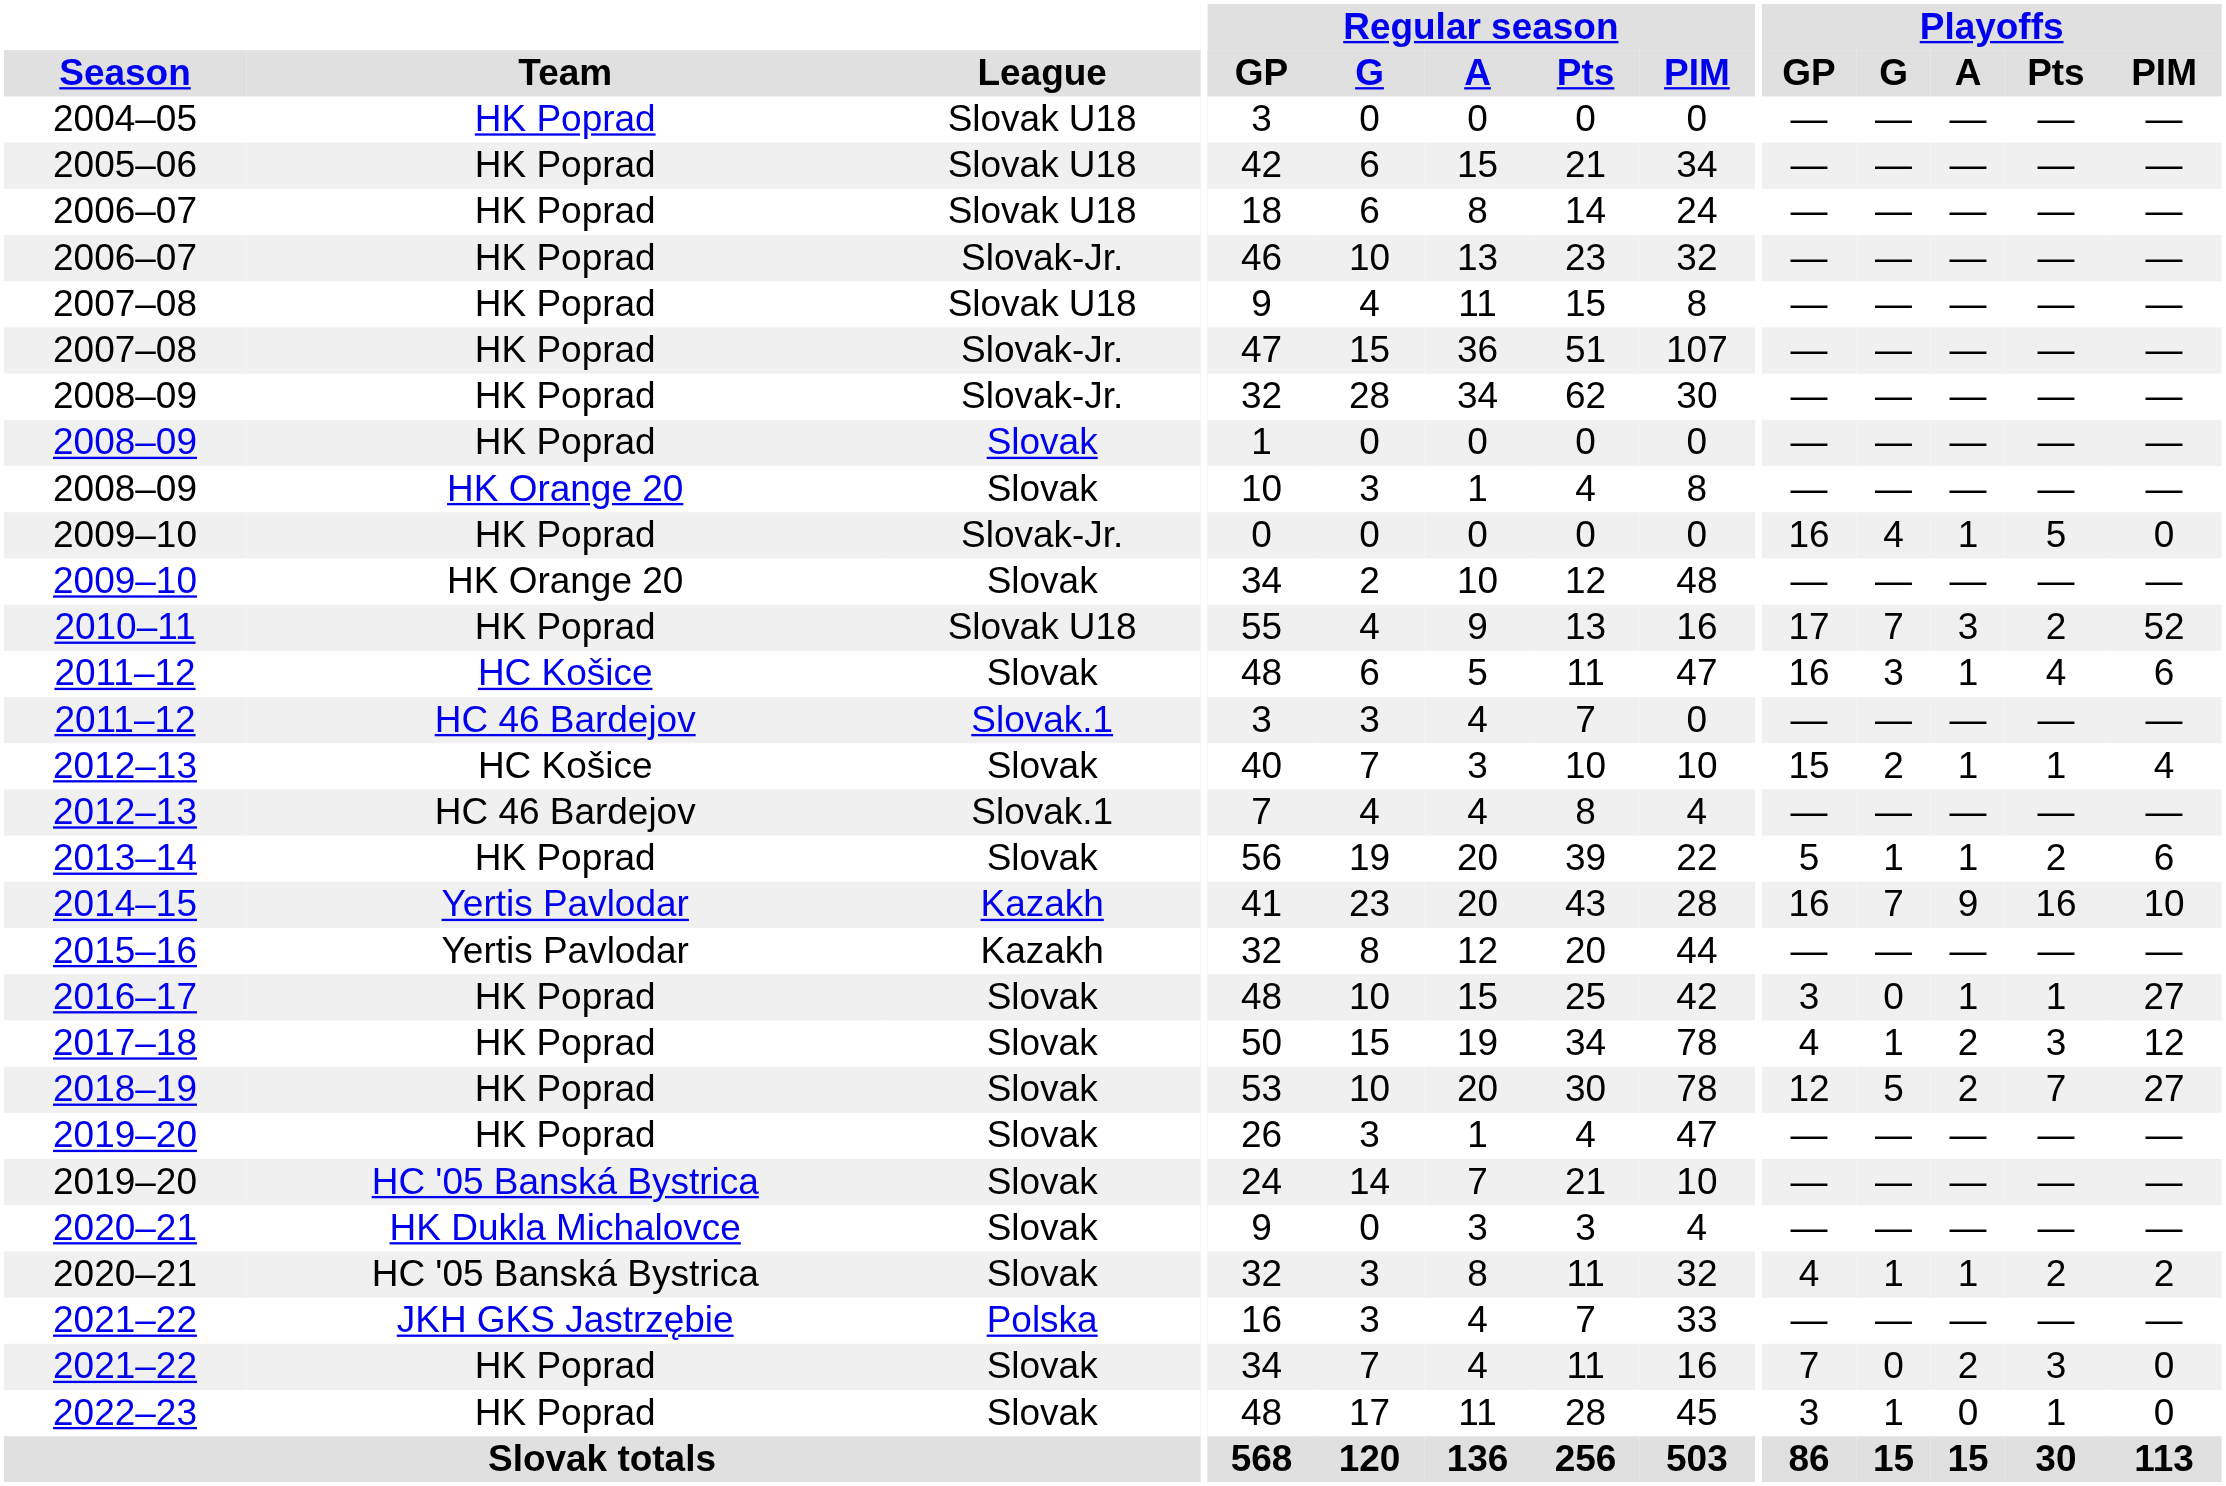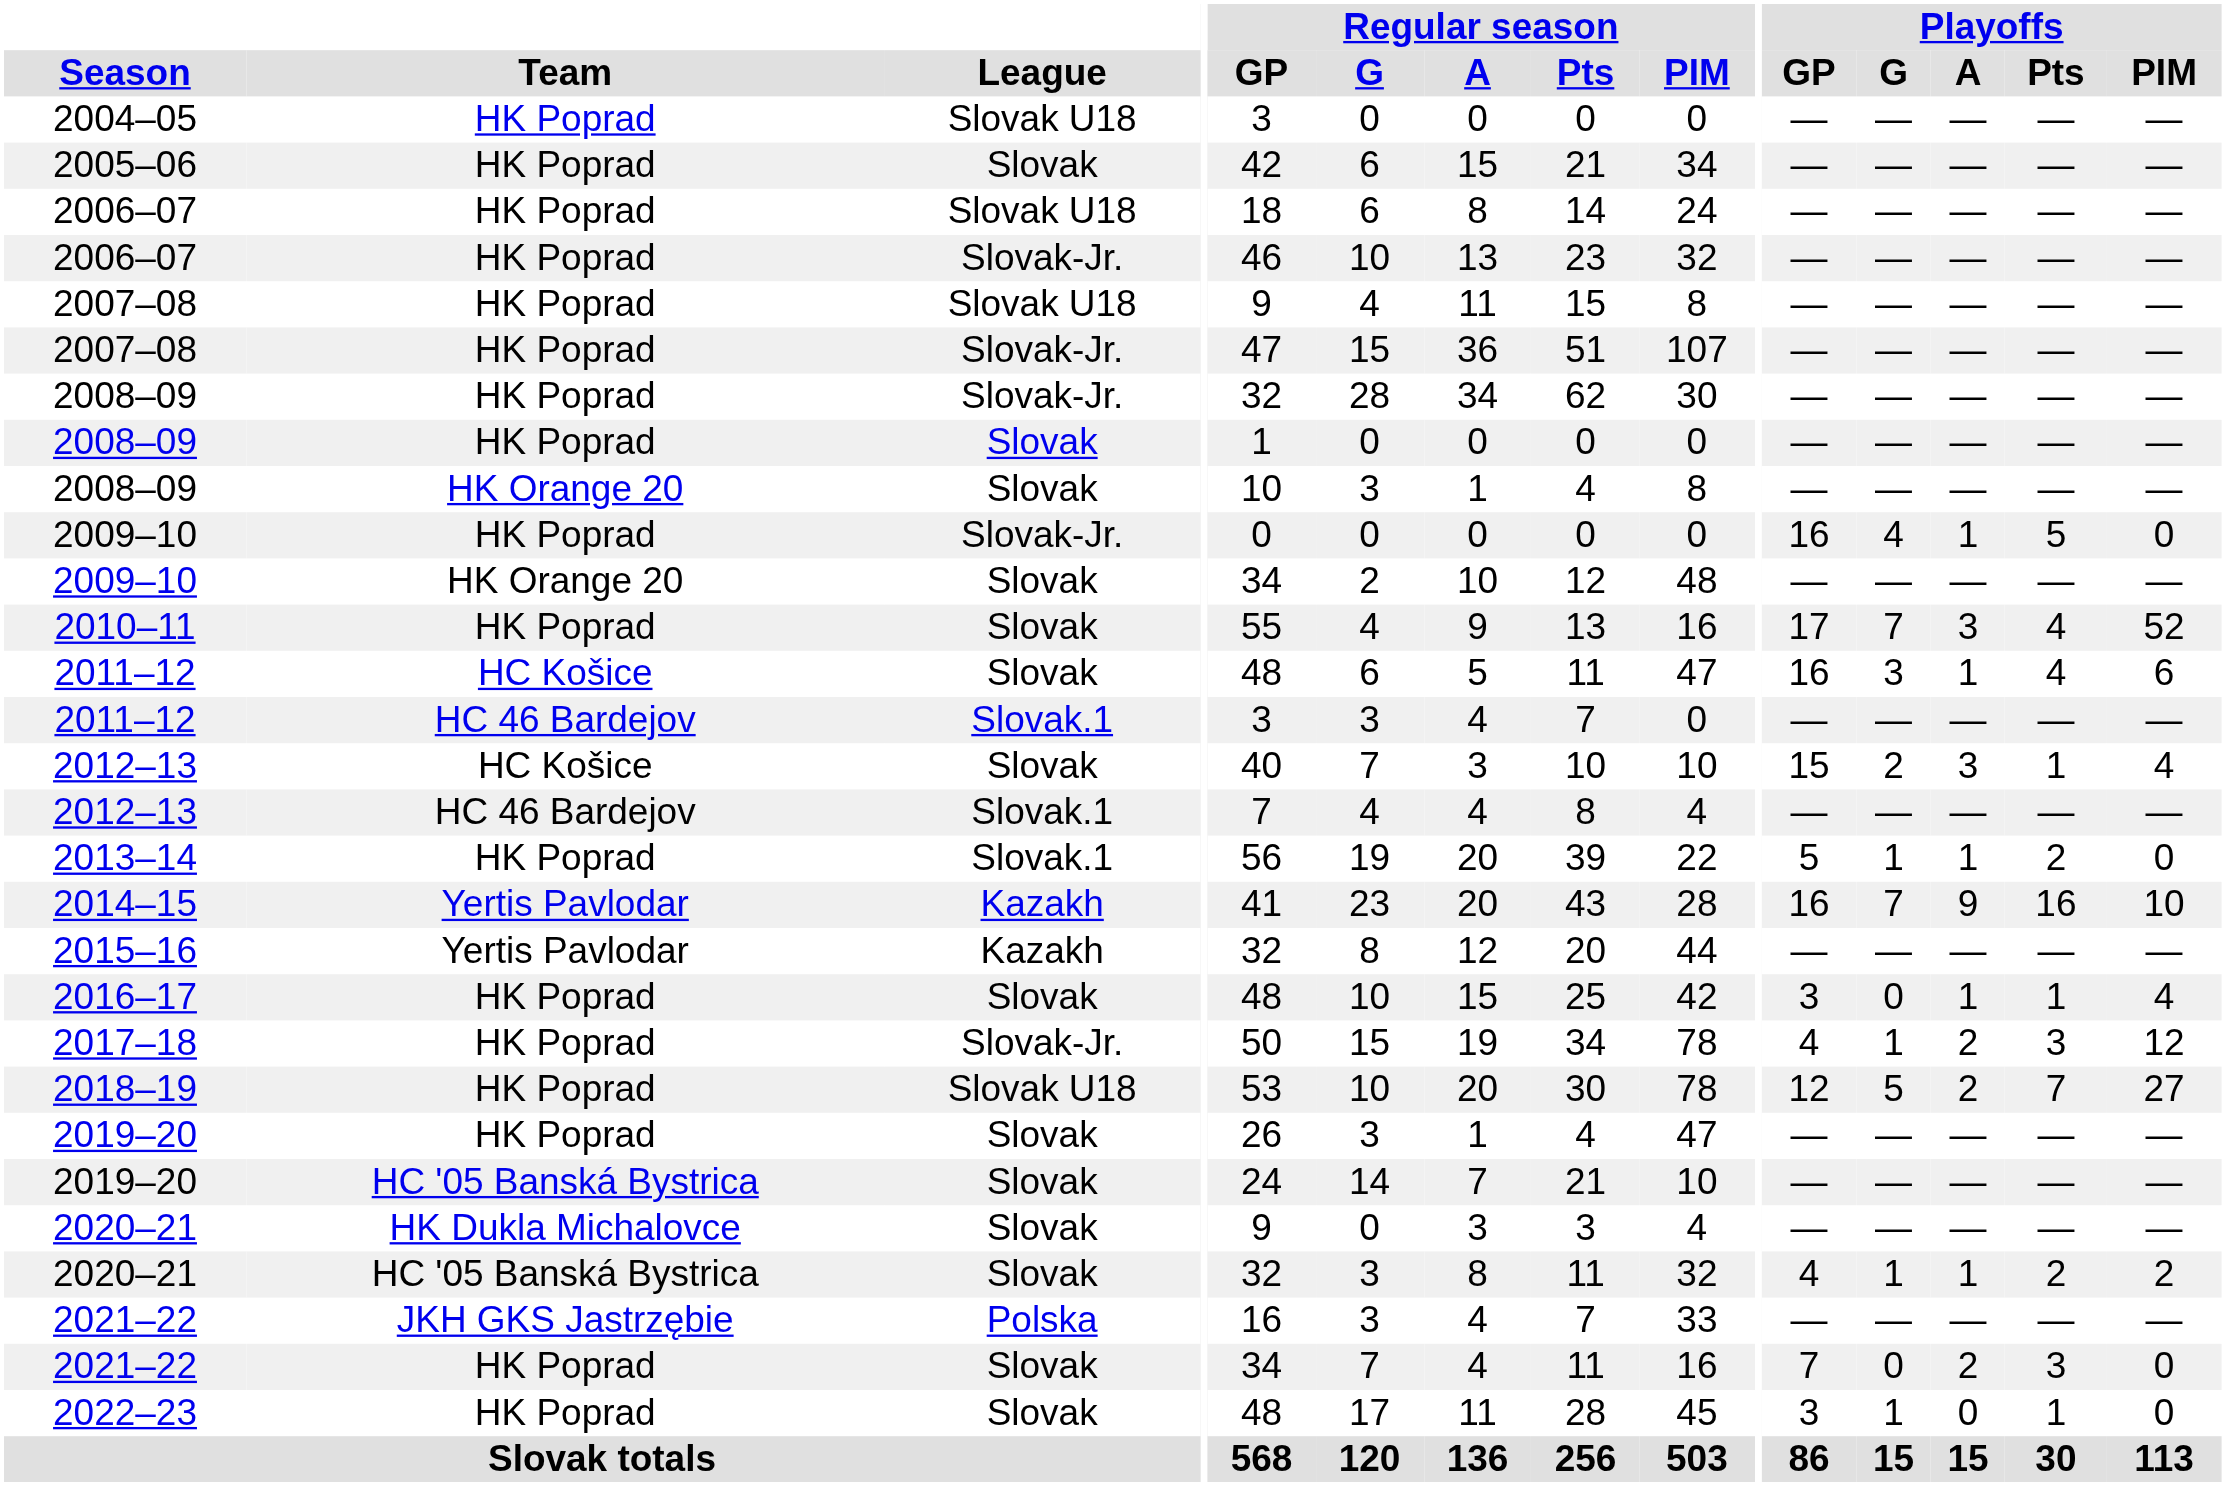 <table border="0" cellpadding="1" cellspacing="0" style="text-align:center; width:60em">
 <tr bgcolor="#e0e0e0">
 <th colspan="3" bgcolor="#ffffff"></th>
 <th rowspan="99" bgcolor="#ffffff"></th>
 <th colspan="5"><a href='#'>Regular season</a></th>
 <th rowspan="99" bgcolor="#ffffff"></th>
 <th colspan="5"><a href='#'>Playoffs</a></th>
 </tr>
 <tr bgcolor="#e0e0e0">
 <th><a href='#'>Season</a></th>
 <th>Team</th>
 <th>League</th>
 <th>GP</th>
 <th><a href='#'>G</a></th>
 <th><a href='#'>A</a></th>
 <th><a href='#'>Pts</a></th>
 <th><a href='#'>PIM</a></th>
 <th>GP</th>
 <th>G</th>
 <th>A</th>
 <th>Pts</th>
 <th>PIM</th>
 </tr>
 <tr>
 <td>2004–05</td>
 <td><a href='#'>HK Poprad</a></td>
 <td>Slovak U18</td>
 <td>3</td>
 <td>0</td>
 <td>0</td>
 <td>0</td>
 <td>0</td>
 <td>—</td>
 <td>—</td>
 <td>—</td>
 <td>—</td>
 <td>—</td>
 </tr>
 <tr bgcolor="#f0f0f0">
 <td>2005–06</td>
 <td>HK Poprad</td>
-<td>Slovak U18</td>
+<td>Slovak</td>
 <td>42</td>
 <td>6</td>
 <td>15</td>
 <td>21</td>
 <td>34</td>
 <td>—</td>
 <td>—</td>
 <td>—</td>
 <td>—</td>
 <td>—</td>
 </tr>
 <tr>
 <td>2006–07</td>
 <td>HK Poprad</td>
 <td>Slovak U18</td>
 <td>18</td>
 <td>6</td>
 <td>8</td>
 <td>14</td>
 <td>24</td>
 <td>—</td>
 <td>—</td>
 <td>—</td>
 <td>—</td>
 <td>—</td>
 </tr>
 <tr bgcolor="#f0f0f0">
 <td>2006–07</td>
 <td>HK Poprad</td>
 <td>Slovak-Jr.</td>
 <td>46</td>
 <td>10</td>
 <td>13</td>
 <td>23</td>
 <td>32</td>
 <td>—</td>
 <td>—</td>
 <td>—</td>
 <td>—</td>
 <td>—</td>
 </tr>
 <tr>
 <td>2007–08</td>
 <td>HK Poprad</td>
 <td>Slovak U18</td>
 <td>9</td>
 <td>4</td>
 <td>11</td>
 <td>15</td>
 <td>8</td>
 <td>—</td>
 <td>—</td>
 <td>—</td>
 <td>—</td>
 <td>—</td>
 </tr>
 <tr bgcolor="#f0f0f0">
 <td>2007–08</td>
 <td>HK Poprad</td>
 <td>Slovak-Jr.</td>
 <td>47</td>
 <td>15</td>
 <td>36</td>
 <td>51</td>
 <td>107</td>
 <td>—</td>
 <td>—</td>
 <td>—</td>
 <td>—</td>
 <td>—</td>
 </tr>
 <tr>
 <td>2008–09</td>
 <td>HK Poprad</td>
 <td>Slovak-Jr.</td>
 <td>32</td>
 <td>28</td>
 <td>34</td>
 <td>62</td>
 <td>30</td>
 <td>—</td>
 <td>—</td>
 <td>—</td>
 <td>—</td>
 <td>—</td>
 </tr>
 <tr bgcolor="#f0f0f0">
 <td><a href='#'>2008–09</a></td>
 <td>HK Poprad</td>
 <td><a href='#'>Slovak</a></td>
 <td>1</td>
 <td>0</td>
 <td>0</td>
 <td>0</td>
 <td>0</td>
 <td>—</td>
 <td>—</td>
 <td>—</td>
 <td>—</td>
 <td>—</td>
 </tr>
 <tr>
 <td>2008–09</td>
 <td><a href='#'>HK Orange 20</a></td>
 <td>Slovak</td>
 <td>10</td>
 <td>3</td>
 <td>1</td>
 <td>4</td>
 <td>8</td>
 <td>—</td>
 <td>—</td>
 <td>—</td>
 <td>—</td>
 <td>—</td>
 </tr>
 <tr bgcolor="#f0f0f0">
 <td>2009–10</td>
 <td>HK Poprad</td>
 <td>Slovak-Jr.</td>
 <td>0</td>
 <td>0</td>
 <td>0</td>
 <td>0</td>
 <td>0</td>
 <td>16</td>
 <td>4</td>
 <td>1</td>
 <td>5</td>
 <td>0</td>
 </tr>
 <tr>
 <td><a href='#'>2009–10</a></td>
 <td>HK Orange 20</td>
 <td>Slovak</td>
 <td>34</td>
 <td>2</td>
 <td>10</td>
 <td>12</td>
 <td>48</td>
 <td>—</td>
 <td>—</td>
 <td>—</td>
 <td>—</td>
 <td>—</td>
 </tr>
 <tr bgcolor="#f0f0f0">
 <td><a href='#'>2010–11</a></td>
 <td>HK Poprad</td>
-<td>Slovak U18</td>
+<td>Slovak</td>
 <td>55</td>
 <td>4</td>
 <td>9</td>
 <td>13</td>
 <td>16</td>
 <td>17</td>
 <td>7</td>
 <td>3</td>
-<td>2</td>
+<td>4</td>
 <td>52</td>
 </tr>
 <tr>
 <td><a href='#'>2011–12</a></td>
 <td><a href='#'>HC Košice</a></td>
 <td>Slovak</td>
 <td>48</td>
 <td>6</td>
 <td>5</td>
 <td>11</td>
 <td>47</td>
 <td>16</td>
 <td>3</td>
 <td>1</td>
 <td>4</td>
 <td>6</td>
 </tr>
 <tr bgcolor="#f0f0f0">
 <td><a href='#'>2011–12</a></td>
 <td><a href='#'>HC 46 Bardejov</a></td>
 <td><a href='#'>Slovak.1</a></td>
 <td>3</td>
 <td>3</td>
 <td>4</td>
 <td>7</td>
 <td>0</td>
 <td>—</td>
 <td>—</td>
 <td>—</td>
 <td>—</td>
 <td>—</td>
 </tr>
 <tr>
 <td><a href='#'>2012–13</a></td>
 <td>HC Košice</td>
 <td>Slovak</td>
 <td>40</td>
 <td>7</td>
 <td>3</td>
 <td>10</td>
 <td>10</td>
 <td>15</td>
 <td>2</td>
-<td>1</td>
+<td>3</td>
 <td>1</td>
 <td>4</td>
 </tr>
 <tr bgcolor="#f0f0f0">
 <td><a href='#'>2012–13</a></td>
 <td>HC 46 Bardejov</td>
 <td>Slovak.1</td>
 <td>7</td>
 <td>4</td>
 <td>4</td>
 <td>8</td>
 <td>4</td>
 <td>—</td>
 <td>—</td>
 <td>—</td>
 <td>—</td>
 <td>—</td>
 </tr>
 <tr>
 <td><a href='#'>2013–14</a></td>
 <td>HK Poprad</td>
-<td>Slovak</td>
+<td>Slovak.1</td>
 <td>56</td>
 <td>19</td>
 <td>20</td>
 <td>39</td>
 <td>22</td>
 <td>5</td>
 <td>1</td>
 <td>1</td>
 <td>2</td>
-<td>6</td>
+<td>0</td>
 </tr>
 <tr bgcolor="#f0f0f0">
 <td><a href='#'>2014–15</a></td>
 <td><a href='#'>Yertis Pavlodar</a></td>
 <td><a href='#'>Kazakh</a></td>
 <td>41</td>
 <td>23</td>
 <td>20</td>
 <td>43</td>
 <td>28</td>
 <td>16</td>
 <td>7</td>
 <td>9</td>
 <td>16</td>
 <td>10</td>
 </tr>
 <tr>
 <td><a href='#'>2015–16</a></td>
 <td>Yertis Pavlodar</td>
 <td>Kazakh</td>
 <td>32</td>
 <td>8</td>
 <td>12</td>
 <td>20</td>
 <td>44</td>
 <td>—</td>
 <td>—</td>
 <td>—</td>
 <td>—</td>
 <td>—</td>
 </tr>
 <tr bgcolor="#f0f0f0">
 <td><a href='#'>2016–17</a></td>
 <td>HK Poprad</td>
 <td>Slovak</td>
 <td>48</td>
 <td>10</td>
 <td>15</td>
 <td>25</td>
 <td>42</td>
 <td>3</td>
 <td>0</td>
 <td>1</td>
 <td>1</td>
-<td>27</td>
+<td>4</td>
 </tr>
 <tr>
 <td><a href='#'>2017–18</a></td>
 <td>HK Poprad</td>
-<td>Slovak</td>
+<td>Slovak-Jr.</td>
 <td>50</td>
 <td>15</td>
 <td>19</td>
 <td>34</td>
 <td>78</td>
 <td>4</td>
 <td>1</td>
 <td>2</td>
 <td>3</td>
 <td>12</td>
 </tr>
 <tr bgcolor="#f0f0f0">
 <td><a href='#'>2018–19</a></td>
 <td>HK Poprad</td>
-<td>Slovak</td>
+<td>Slovak U18</td>
 <td>53</td>
 <td>10</td>
 <td>20</td>
 <td>30</td>
 <td>78</td>
 <td>12</td>
 <td>5</td>
 <td>2</td>
 <td>7</td>
 <td>27</td>
 </tr>
 <tr>
 <td><a href='#'>2019–20</a></td>
 <td>HK Poprad</td>
 <td>Slovak</td>
 <td>26</td>
 <td>3</td>
 <td>1</td>
 <td>4</td>
 <td>47</td>
 <td>—</td>
 <td>—</td>
 <td>—</td>
 <td>—</td>
 <td>—</td>
 </tr>
 <tr bgcolor="#f0f0f0">
 <td>2019–20</td>
 <td><a href='#'>HC '05 Banská Bystrica</a></td>
 <td>Slovak</td>
 <td>24</td>
 <td>14</td>
 <td>7</td>
 <td>21</td>
 <td>10</td>
 <td>—</td>
 <td>—</td>
 <td>—</td>
 <td>—</td>
 <td>—</td>
 </tr>
 <tr>
 <td><a href='#'>2020–21</a></td>
 <td><a href='#'>HK Dukla Michalovce</a></td>
 <td>Slovak</td>
 <td>9</td>
 <td>0</td>
 <td>3</td>
 <td>3</td>
 <td>4</td>
 <td>—</td>
 <td>—</td>
 <td>—</td>
 <td>—</td>
 <td>—</td>
 </tr>
 <tr bgcolor="#f0f0f0">
 <td>2020–21</td>
 <td>HC '05 Banská Bystrica</td>
 <td>Slovak</td>
 <td>32</td>
 <td>3</td>
 <td>8</td>
 <td>11</td>
 <td>32</td>
 <td>4</td>
 <td>1</td>
 <td>1</td>
 <td>2</td>
 <td>2</td>
 </tr>
 <tr>
 <td><a href='#'>2021–22</a></td>
 <td><a href='#'>JKH GKS Jastrzębie</a></td>
 <td><a href='#'>Polska</a></td>
 <td>16</td>
 <td>3</td>
 <td>4</td>
 <td>7</td>
 <td>33</td>
 <td>—</td>
 <td>—</td>
 <td>—</td>
 <td>—</td>
 <td>—</td>
 </tr>
 <tr bgcolor="#f0f0f0">
 <td><a href='#'>2021–22</a></td>
 <td>HK Poprad</td>
 <td>Slovak</td>
 <td>34</td>
 <td>7</td>
 <td>4</td>
 <td>11</td>
 <td>16</td>
 <td>7</td>
 <td>0</td>
 <td>2</td>
 <td>3</td>
 <td>0</td>
 </tr>
 <tr>
 <td><a href='#'>2022–23</a></td>
 <td>HK Poprad</td>
 <td>Slovak</td>
 <td>48</td>
 <td>17</td>
 <td>11</td>
 <td>28</td>
 <td>45</td>
 <td>3</td>
 <td>1</td>
 <td>0</td>
 <td>1</td>
 <td>0</td>
 </tr>
 <tr bgcolor="#e0e0e0">
 <th colspan="3">Slovak totals</th>
 <th>568</th>
 <th>120</th>
 <th>136</th>
 <th>256</th>
 <th>503</th>
 <th>86</th>
 <th>15</th>
 <th>15</th>
 <th>30</th>
 <th>113</th>
 </tr>
 </table>
